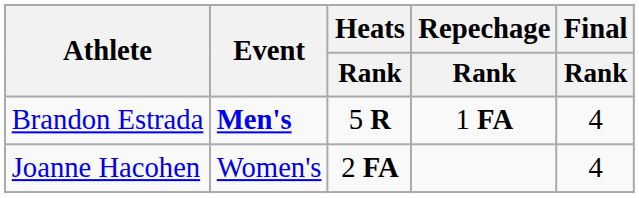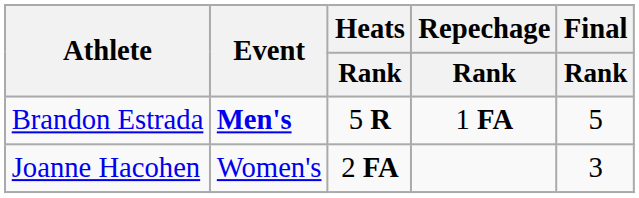 <table class="wikitable" style="font-size:90%;">
 <tr>
 <th rowspan=2>Athlete</th>
 <th rowspan=2>Event</th>
 <th>Heats</th>
 <th>Repechage</th>
 <th>Final</th>
 </tr>
 <tr style="font-size:95%">
 <th>Rank</th>
 <th>Rank</th>
 <th>Rank</th>
 </tr>
 <tr style="text-align:center">
 <td style="text-align:left"><a href='#'>Brandon Estrada</a></td>
 <td style="text-align:left"><strong><a href='#'>Men's</a></strong></td>
 <td>5 <strong>R</strong></td>
 <td>1 <strong>FA</strong></td>
-<td>4</td>
+<td>5</td>
 </tr>
 <tr style="text-align:center">
 <td style="text-align:left"><a href='#'>Joanne Hacohen</a></td>
 <td style="text-align:left"><a href='#'>Women's</a></td>
 <td>2 <strong>FA</strong></td>
 <td></td>
-<td>4</td>
+<td>3</td>
 </tr>
 </table>
